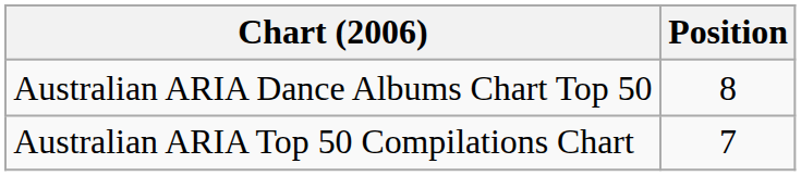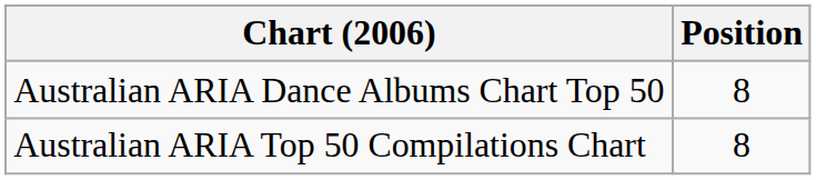 <table class="wikitable sortable">
 <tr>
 <th>Chart (2006)</th>
 <th>Position</th>
 </tr>
 <tr>
 <td>Australian ARIA Dance Albums Chart Top 50</td>
 <td style="text-align:center;">8</td>
 </tr>
 <tr>
 <td>Australian ARIA Top 50 Compilations Chart</td>
-<td style="text-align:center;">7</td>
+<td style="text-align:center;">8</td>
 </tr>
 </table>
